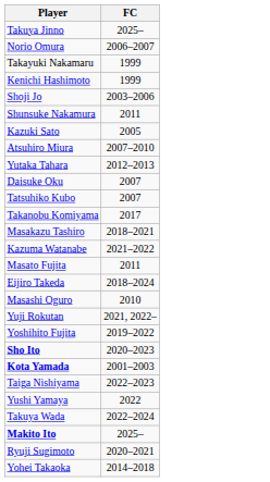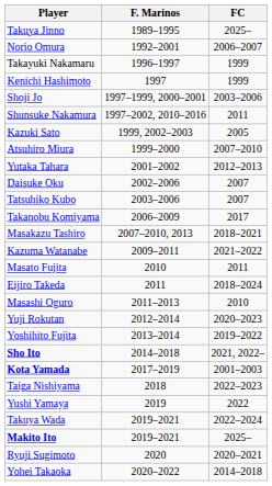 <table class="wikitable" style="text-align:center">
 <tr>
 <th>Player</th>
+<th>F. Marinos</th>
 <th>FC</th>
 </tr>
 <tr>
 <td align=left> <a href='#'>Takuya Jinno</a></td>
+<td>1989–1995</td>
 <td>2025–</td>
 </tr>
 <tr>
 <td align=left> <a href='#'>Norio Omura</a></td>
+<td>1992–2001</td>
 <td>2006–2007</td>
 </tr>
 <tr>
 <td align=left> Takayuki Nakamaru</td>
+<td>1996–1997</td>
 <td>1999</td>
 </tr>
 <tr>
 <td align=left> <a href='#'>Kenichi Hashimoto</a></td>
+<td>1997</td>
 <td>1999</td>
 </tr>
 <tr>
 <td align=left> <a href='#'>Shoji Jo</a></td>
+<td>1997–1999, 2000–2001</td>
 <td>2003–2006</td>
 </tr>
 <tr>
 <td align=left> <a href='#'>Shunsuke Nakamura</a></td>
+<td>1997–2002, 2010–2016</td>
 <td>2011</td>
 </tr>
 <tr>
 <td align=left> <a href='#'>Kazuki Sato</a></td>
+<td>1999, 2002–2003</td>
 <td>2005</td>
 </tr>
 <tr>
 <td align=left> <a href='#'>Atsuhiro Miura</a></td>
+<td>1999–2000</td>
 <td>2007–2010</td>
 </tr>
 <tr>
 <td align=left> <a href='#'>Yutaka Tahara</a></td>
+<td>2001–2002</td>
 <td>2012–2013</td>
 </tr>
 <tr>
 <td align=left> <a href='#'>Daisuke Oku</a></td>
+<td>2002–2006</td>
 <td>2007</td>
 </tr>
 <tr>
 <td align=left> <a href='#'>Tatsuhiko Kubo</a></td>
+<td>2003–2006</td>
 <td>2007</td>
 </tr>
 <tr>
 <td align=left> <a href='#'>Takanobu Komiyama</a></td>
+<td>2006–2009</td>
 <td>2017</td>
 </tr>
 <tr>
 <td align=left> <a href='#'>Masakazu Tashiro</a></td>
+<td>2007–2010, 2013</td>
 <td>2018–2021</td>
 </tr>
 <tr>
 <td align=left> <a href='#'>Kazuma Watanabe</a></td>
+<td>2009–2011</td>
 <td>2021–2022</td>
 </tr>
 <tr>
 <td align=left> <a href='#'>Masato Fujita</a></td>
+<td>2010</td>
 <td>2011</td>
 </tr>
 <tr>
 <td align=left> <a href='#'>Eijiro Takeda</a></td>
+<td>2011</td>
 <td>2018–2024</td>
 </tr>
 <tr>
 <td align=left> <a href='#'>Masashi Oguro</a></td>
+<td>2011–2013</td>
 <td>2010</td>
 </tr>
 <tr>
 <td align=left> <a href='#'>Yuji Rokutan</a></td>
-<td>2021, 2022–</td>
+<td>2012–2014</td>
+<td>2020–2023</td>
 </tr>
 <tr>
 <td align=left> <a href='#'>Yoshihito Fujita</a></td>
+<td>2013–2014</td>
 <td>2019–2022</td>
 </tr>
 <tr>
 <td align=left> <strong><a href='#'>Sho Ito</a></strong></td>
-<td>2020–2023</td>
+<td>2014–2018</td>
+<td>2021, 2022–</td>
 </tr>
 <tr>
 <td align=left> <strong><a href='#'>Kota Yamada</a></strong></td>
+<td>2017–2019</td>
 <td>2001–2003</td>
 </tr>
 <tr>
 <td align=left> <a href='#'>Taiga Nishiyama</a></td>
+<td>2018</td>
 <td>2022–2023</td>
 </tr>
 <tr>
 <td align=left> <a href='#'>Yushi Yamaya</a></td>
+<td>2019</td>
 <td>2022</td>
 </tr>
 <tr>
 <td align=left> <a href='#'>Takuya Wada</a></td>
+<td>2019–2021</td>
 <td>2022–2024</td>
 </tr>
 <tr>
 <td align=left> <strong><a href='#'>Makito Ito</a></strong></td>
+<td>2019–2021</td>
 <td>2025–</td>
 </tr>
 <tr>
 <td align=left> <a href='#'>Ryuji Sugimoto</a></td>
+<td>2020</td>
 <td>2020–2021</td>
 </tr>
 <tr>
 <td align=left> <a href='#'>Yohei Takaoka</a></td>
+<td>2020–2022</td>
 <td>2014–2018</td>
 </tr>
 </table>
